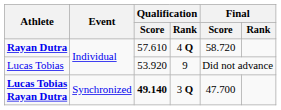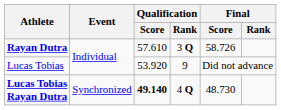 <table class=wikitable style=font-size:90%;text-align:center>
 <tr>
 <th rowspan=2>Athlete</th>
 <th rowspan=2>Event</th>
 <th colspan=2>Qualification</th>
 <th colspan=2>Final</th>
 </tr>
 <tr style=font-size:95%>
 <th>Score</th>
 <th>Rank</th>
 <th>Score</th>
 <th>Rank</th>
 </tr>
 <tr>
 <td align=left><strong><a href='#'>Rayan Dutra</a></strong></td>
 <td align=left rowspan=2><a href='#'>Individual</a></td>
 <td>57.610</td>
-<td>4 <strong>Q</strong></td>
-<td>58.720</td>
+<td>3 <strong>Q</strong></td>
+<td>58.726</td>
 <td></td>
 </tr>
 <tr>
 <td align=left><a href='#'>Lucas Tobias</a></td>
 <td>53.920</td>
 <td>9</td>
 <td colspan=2>Did not advance</td>
 </tr>
 <tr>
 <td align=left><strong><a href='#'>Lucas Tobias</a><br><a href='#'>Rayan Dutra</a></strong></td>
 <td align=left><a href='#'>Synchronized</a></td>
 <td><strong>49.140</strong></td>
-<td>3 <strong>Q</strong></td>
-<td>47.700</td>
+<td>4 <strong>Q</strong></td>
+<td>48.730</td>
 <td></td>
 </tr>
 </table>
